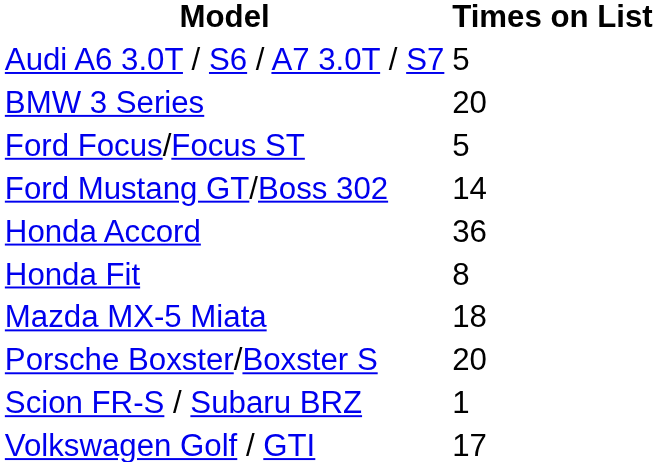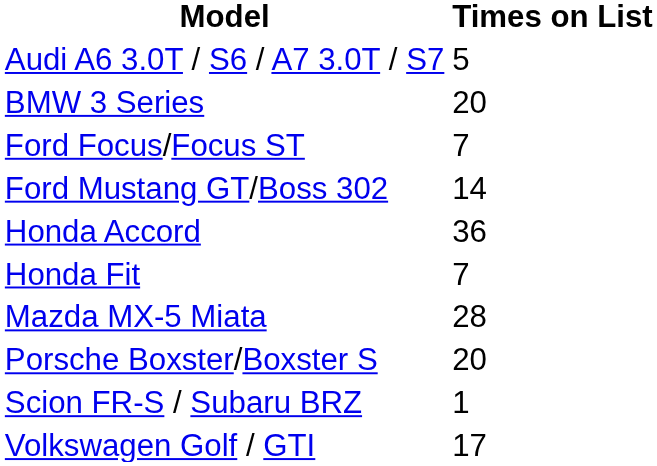 <table>
 <tr>
 <th>Model</th>
 <th>Times on List</th>
 </tr>
 <tr>
 <td><a href='#'>Audi A6 3.0T</a> / <a href='#'>S6</a> / <a href='#'>A7 3.0T</a> / <a href='#'>S7</a></td>
 <td>5</td>
 </tr>
 <tr>
 <td><a href='#'>BMW 3 Series</a></td>
 <td>20</td>
 </tr>
 <tr>
 <td><a href='#'>Ford Focus</a>/<a href='#'>Focus ST</a></td>
-<td>5</td>
+<td>7</td>
 </tr>
 <tr>
 <td><a href='#'>Ford Mustang GT</a>/<a href='#'>Boss 302</a></td>
 <td>14</td>
 </tr>
 <tr>
 <td><a href='#'>Honda Accord</a></td>
 <td>36</td>
 </tr>
 <tr>
 <td><a href='#'>Honda Fit</a></td>
-<td>8</td>
+<td>7</td>
 </tr>
 <tr>
 <td><a href='#'>Mazda MX-5 Miata</a></td>
-<td>18</td>
+<td>28</td>
 </tr>
 <tr>
 <td><a href='#'>Porsche Boxster</a>/<a href='#'>Boxster S</a></td>
 <td>20</td>
 </tr>
 <tr>
 <td><a href='#'>Scion FR-S</a> / <a href='#'>Subaru BRZ</a></td>
 <td>1</td>
 </tr>
 <tr>
 <td><a href='#'>Volkswagen Golf</a> / <a href='#'>GTI</a></td>
 <td>17</td>
 </tr>
 </table>
